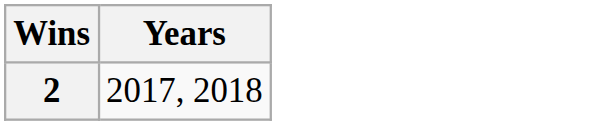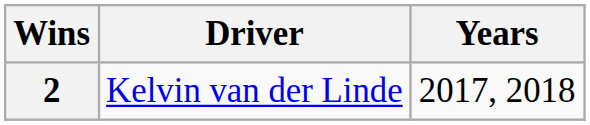 <table class="wikitable" style="font-size: 95%;">
 <tr>
 <th>Wins</th>
+<th>Driver</th>
 <th>Years</th>
 </tr>
 <tr>
 <th>2</th>
+<td> <a href='#'>Kelvin van der Linde</a></td>
 <td>2017, 2018</td>
 </tr>
 </table>
